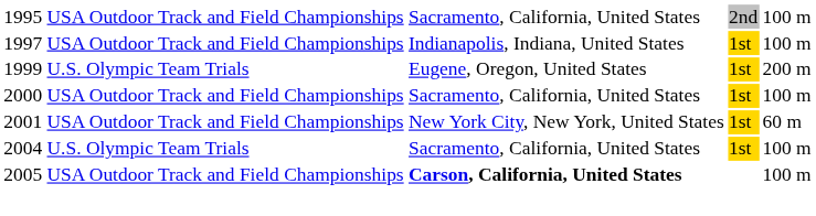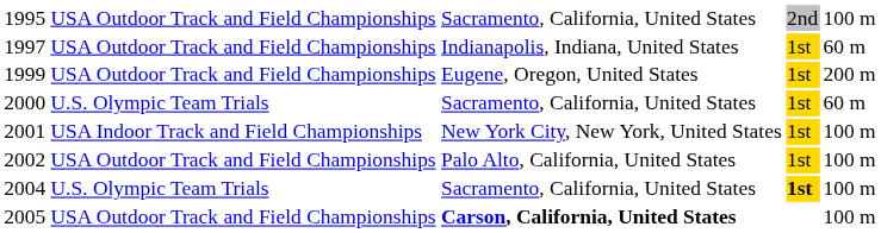 <table>
 <tr>
 <td>1995</td>
 <td><a href='#'>USA Outdoor Track and Field Championships</a></td>
 <td><a href='#'>Sacramento</a>, California, United States</td>
 <td bgcolor=silver>2nd</td>
 <td>100 m</td>
 </tr>
 <tr>
 <td>1997</td>
 <td><a href='#'>USA Outdoor Track and Field Championships</a></td>
 <td><a href='#'>Indianapolis</a>, Indiana, United States</td>
 <td bgcolor=gold>1st</td>
-<td>100 m</td>
+<td>60 m</td>
 </tr>
 <tr>
 <td>1999</td>
-<td><a href='#'>U.S. Olympic Team Trials</a></td>
+<td><a href='#'>USA Outdoor Track and Field Championships</a></td>
 <td><a href='#'>Eugene</a>, Oregon, United States</td>
 <td bgcolor="gold">1st</td>
 <td>200 m</td>
 </tr>
 <tr>
 <td>2000</td>
-<td><a href='#'>USA Outdoor Track and Field Championships</a></td>
+<td><a href='#'>U.S. Olympic Team Trials</a></td>
 <td><a href='#'>Sacramento</a>, California, United States</td>
+<td bgcolor=gold>1st</td>
+<td>60 m</td>
+</tr>
+<tr>
+<td>2001</td>
+<td><a href='#'>USA Indoor Track and Field Championships</a></td>
+<td><a href='#'>New York City</a>, New York, United States</td>
 <td bgcolor=gold>1st</td>
 <td>100 m</td>
 </tr>
 <tr>
-<td>2001</td>
+<td>2002</td>
 <td><a href='#'>USA Outdoor Track and Field Championships</a></td>
-<td><a href='#'>New York City</a>, New York, United States</td>
+<td><a href='#'>Palo Alto</a>, California, United States</td>
 <td bgcolor=gold>1st</td>
-<td>60 m</td>
+<td>100 m</td>
 </tr>
 <tr>
 <td>2004</td>
 <td><a href='#'>U.S. Olympic Team Trials</a></td>
 <td><a href='#'>Sacramento</a>, California, United States</td>
-<td bgcolor=gold>1st</td>
+<td bgcolor=gold><strong>1st</strong></td>
 <td>100 m</td>
 </tr>
 <tr>
 <td>2005</td>
 <td><a href='#'>USA Outdoor Track and Field Championships</a></td>
 <td><strong><a href='#'>Carson</a>, California, United States</strong></td>
 <td></td>
 <td>100 m</td>
 </tr>
 </table>
